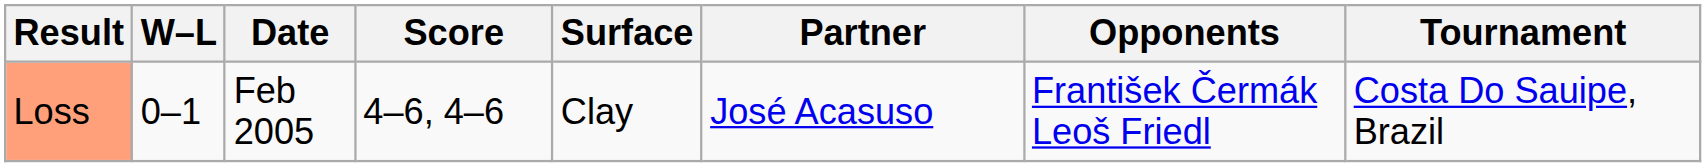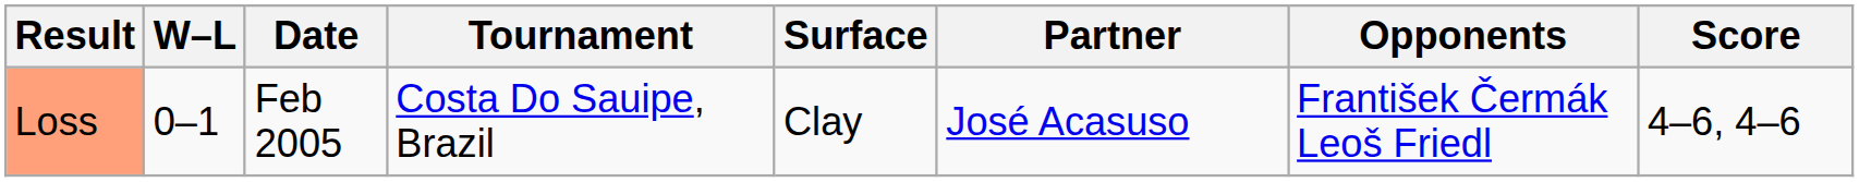 <table class="sortable wikitable">
 <tr>
 <th>Result</th>
 <th class="unsortable">W–L</th>
 <th style="width:50px">Date</th>
-<th style="width:80px" class="unsortable">Score</th>
+<th style="width:150px">Tournament</th>
 <th style="width:50px">Surface</th>
 <th style="width:135px">Partner</th>
 <th style="width:135px">Opponents</th>
-<th style="width:150px">Tournament</th>
+<th style="width:80px" class="unsortable">Score</th>
 </tr>
 <tr>
 <td style="background:#ffa07a;">Loss</td>
 <td>0–1</td>
 <td>Feb 2005</td>
-<td>4–6, 4–6</td>
+<td><a href='#'>Costa Do Sauipe</a>, Brazil</td>
 <td>Clay</td>
 <td> <a href='#'>José Acasuso</a></td>
 <td> <a href='#'>František Čermák</a><br> <a href='#'>Leoš Friedl</a></td>
-<td><a href='#'>Costa Do Sauipe</a>, Brazil</td>
+<td>4–6, 4–6</td>
 </tr>
 </table>
